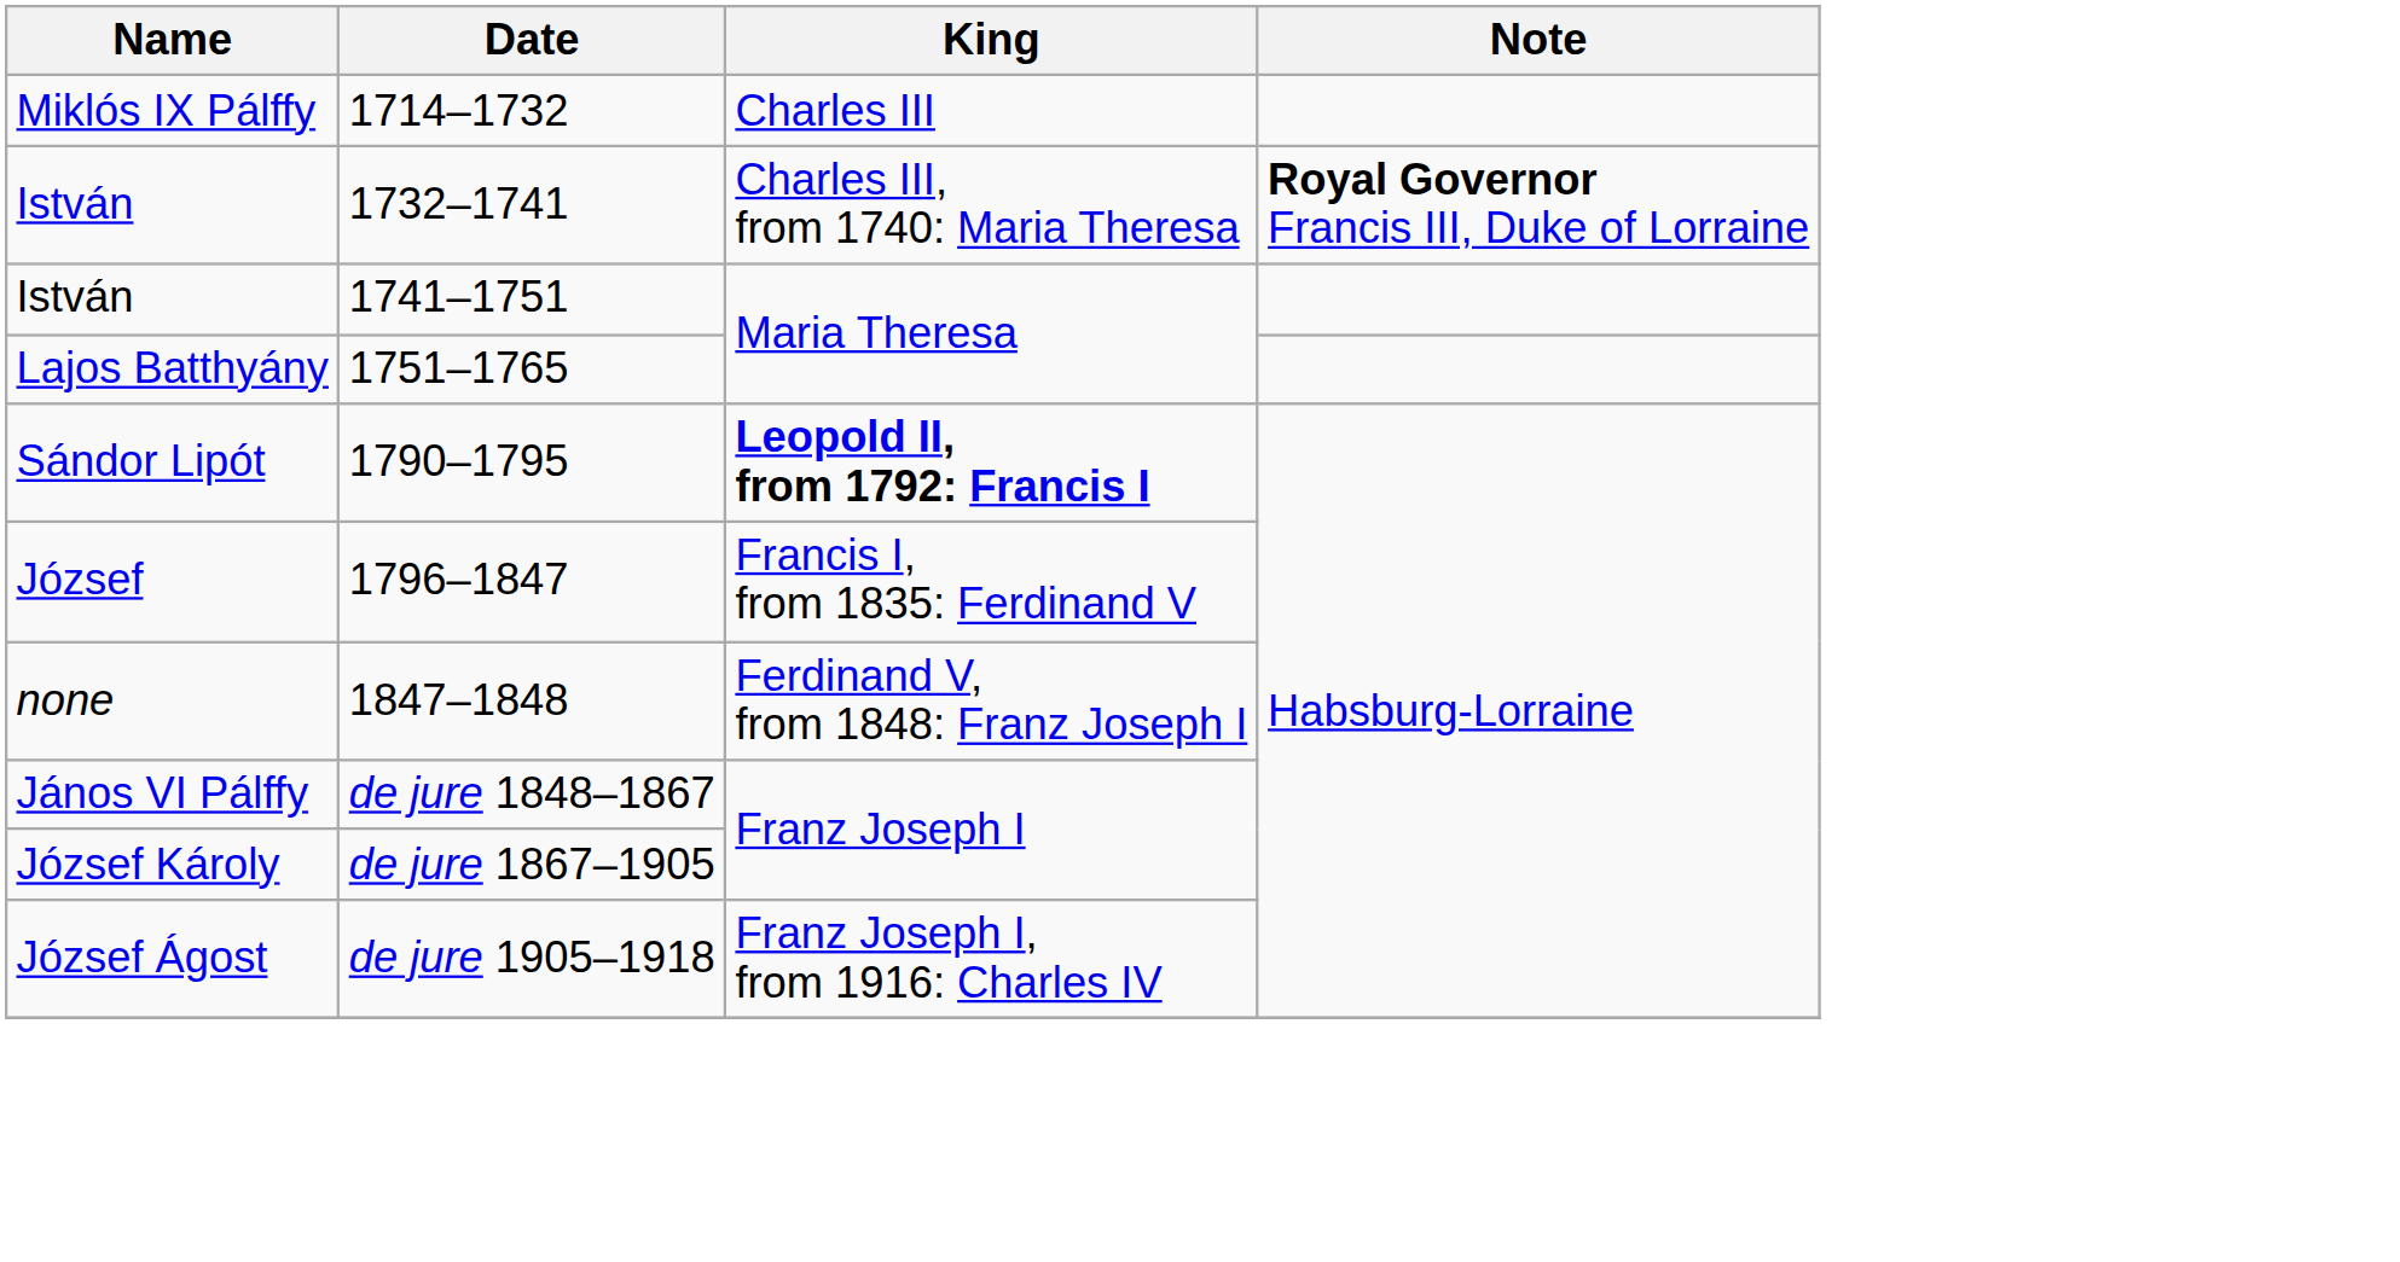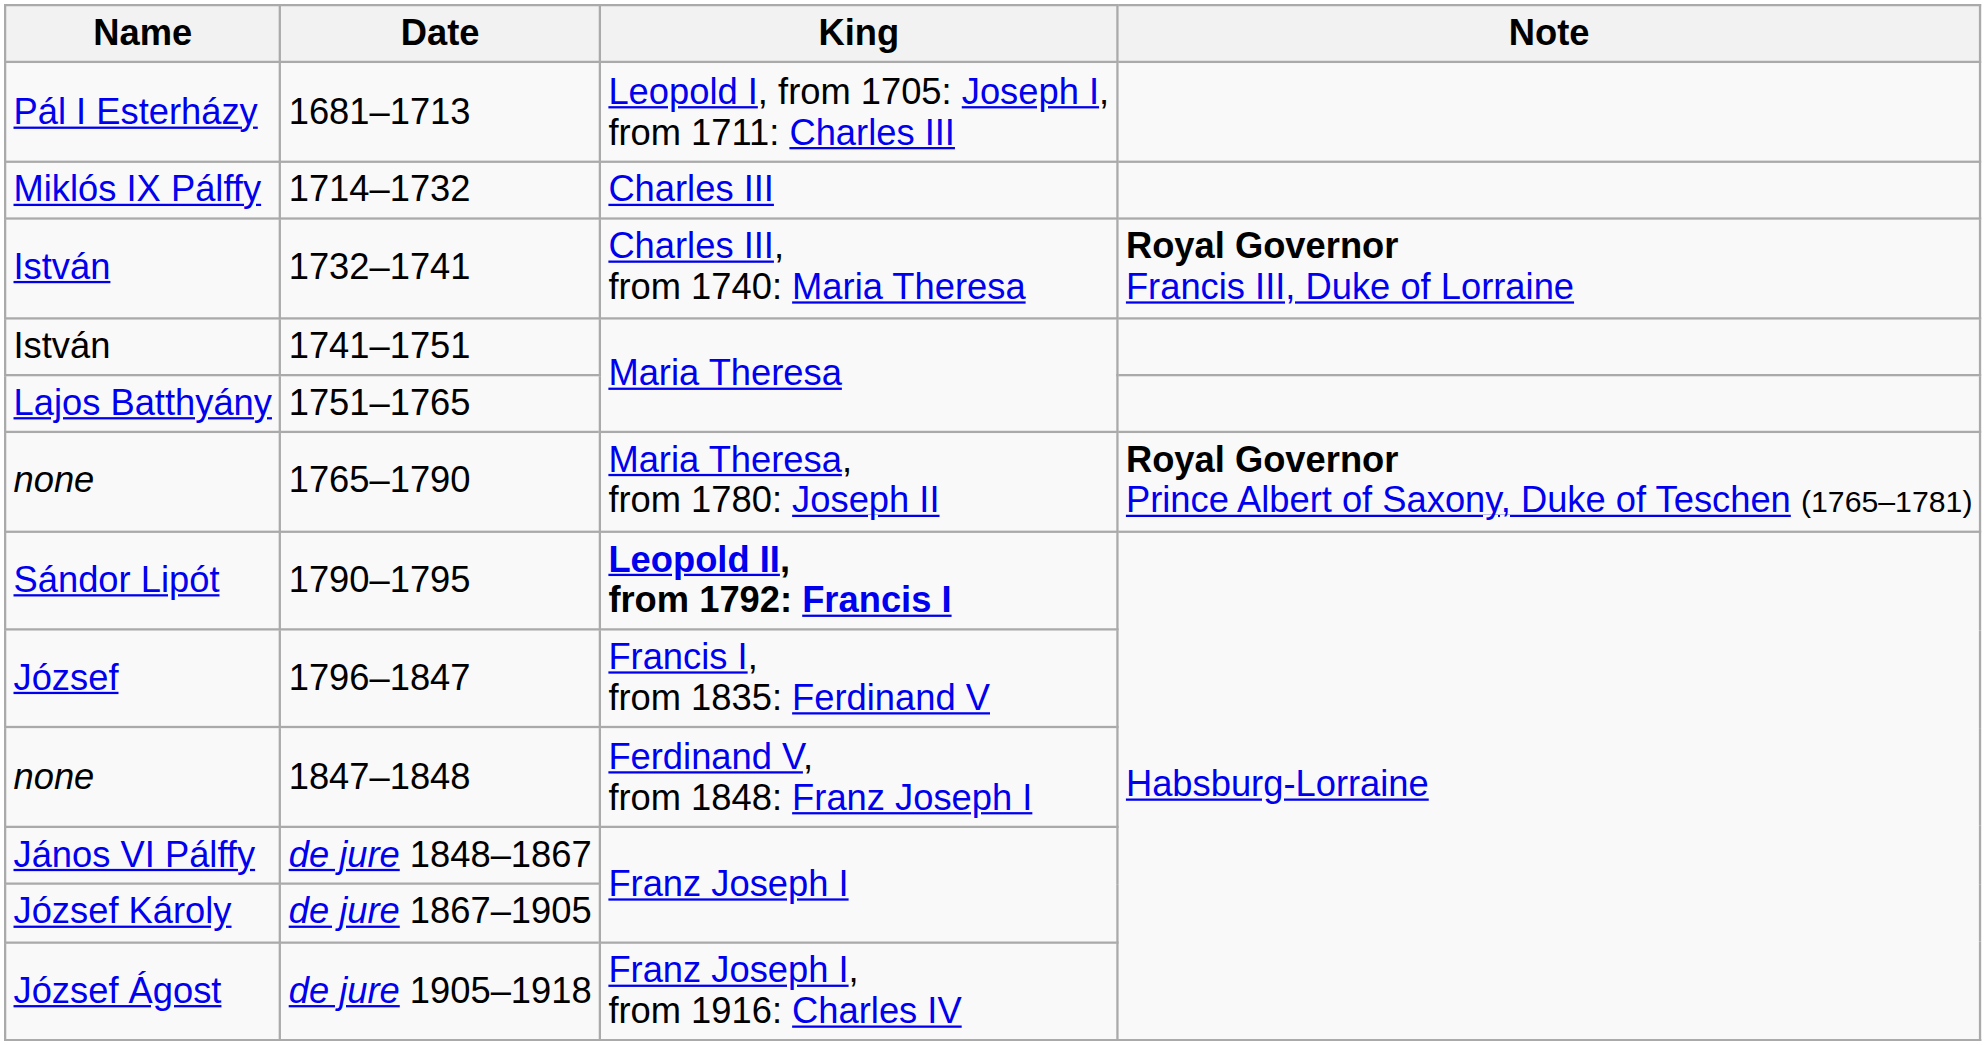 <table class="wikitable">
 <tr>
 <th>Name</th>
 <th>Date</th>
 <th>King</th>
 <th>Note</th>
+</tr>
+<tr>
+<td><a href='#'>Pál I Esterházy</a></td>
+<td>1681–1713</td>
+<td><a href='#'>Leopold I</a>, from 1705: <a href='#'>Joseph I</a>, <br>from 1711: <a href='#'>Charles III</a></td>
+<td></td>
 </tr>
 <tr>
 <td><a href='#'>Miklós IX Pálffy</a></td>
 <td>1714–1732</td>
 <td><a href='#'>Charles III</a></td>
 <td></td>
 </tr>
 <tr>
 <td><a href='#'>István</a></td>
 <td>1732–1741</td>
 <td><a href='#'>Charles III</a>, <br>from 1740: <a href='#'>Maria Theresa</a></td>
 <td><strong>Royal Governor</strong><br><a href='#'>Francis III, Duke of Lorraine</a></td>
 </tr>
 <tr>
 <td>István</td>
 <td>1741–1751</td>
 <td rowspan="2"><a href='#'>Maria Theresa</a></td>
 <td></td>
 </tr>
 <tr>
 <td><a href='#'>Lajos Batthyány</a> </td>
 <td>1751–1765</td>
 <td></td>
+</tr>
+<tr>
+<td><em>none</em></td>
+<td>1765–1790</td>
+<td><a href='#'>Maria Theresa</a>, <br>from 1780: <a href='#'>Joseph II</a></td>
+<td><strong>Royal Governor</strong><br><a href='#'>Prince Albert of Saxony, Duke of Teschen</a> <small>(1765–1781)</small></td>
 </tr>
 <tr>
 <td><a href='#'>Sándor Lipót</a></td>
 <td>1790–1795</td>
 <td><strong><a href='#'>Leopold II</a>, <br>from 1792: <a href='#'>Francis I</a></strong></td>
 <td rowspan="6"><a href='#'>Habsburg-Lorraine</a></td>
 </tr>
 <tr>
 <td><a href='#'>József</a></td>
 <td>1796–1847</td>
 <td><a href='#'>Francis I</a>, <br>from 1835: <a href='#'>Ferdinand V</a></td>
 </tr>
 <tr>
 <td><em>none</em></td>
 <td>1847–1848</td>
 <td><a href='#'>Ferdinand V</a>, <br>from 1848: <a href='#'>Franz Joseph I</a></td>
 </tr>
 <tr>
 <td><a href='#'>János VI Pálffy</a></td>
 <td><em><a href='#'>de jure</a></em> 1848–1867</td>
 <td rowspan="2"><a href='#'>Franz Joseph I</a></td>
 </tr>
 <tr>
 <td><a href='#'>József Károly</a></td>
 <td><em><a href='#'>de jure</a></em> 1867–1905</td>
 </tr>
 <tr>
 <td><a href='#'>József Ágost</a></td>
 <td><em><a href='#'>de jure</a></em> 1905–1918</td>
 <td><a href='#'>Franz Joseph I</a>, <br>from 1916: <a href='#'>Charles IV</a></td>
 </tr>
 <tr>
 </tr>
 </table>
